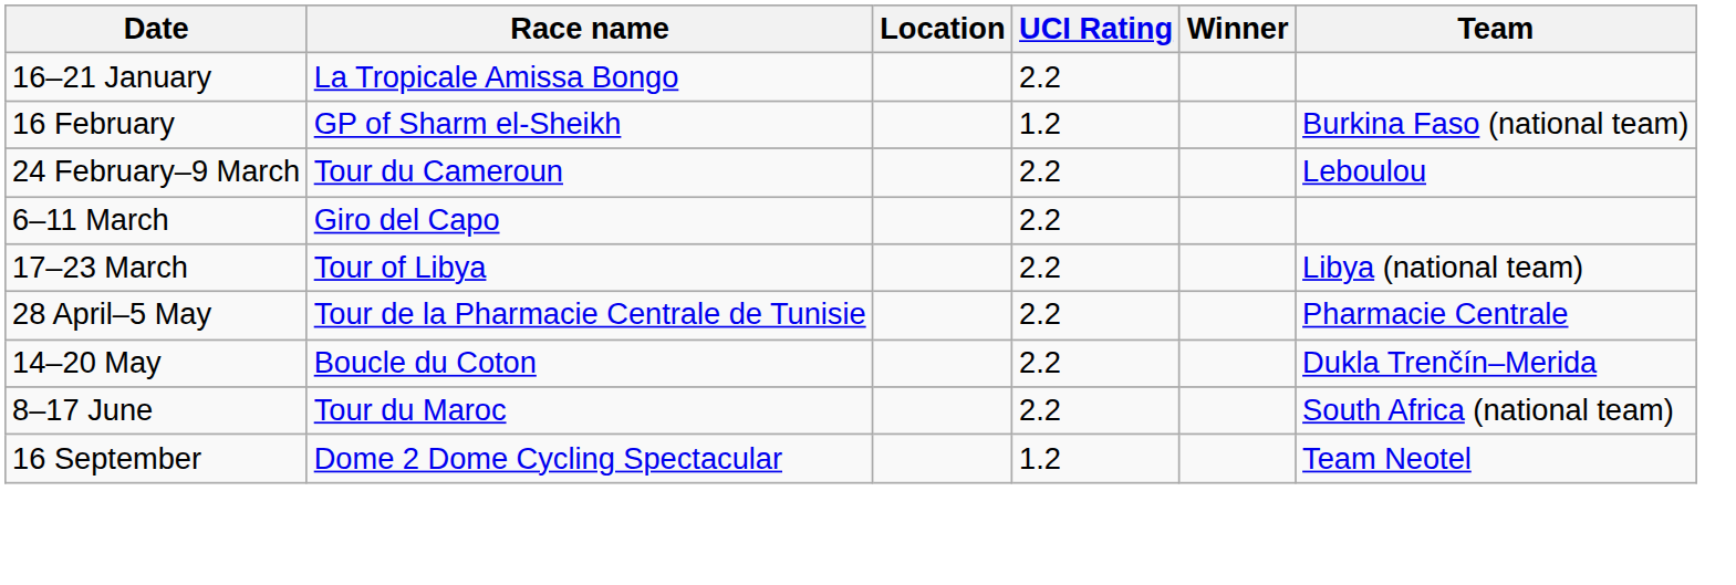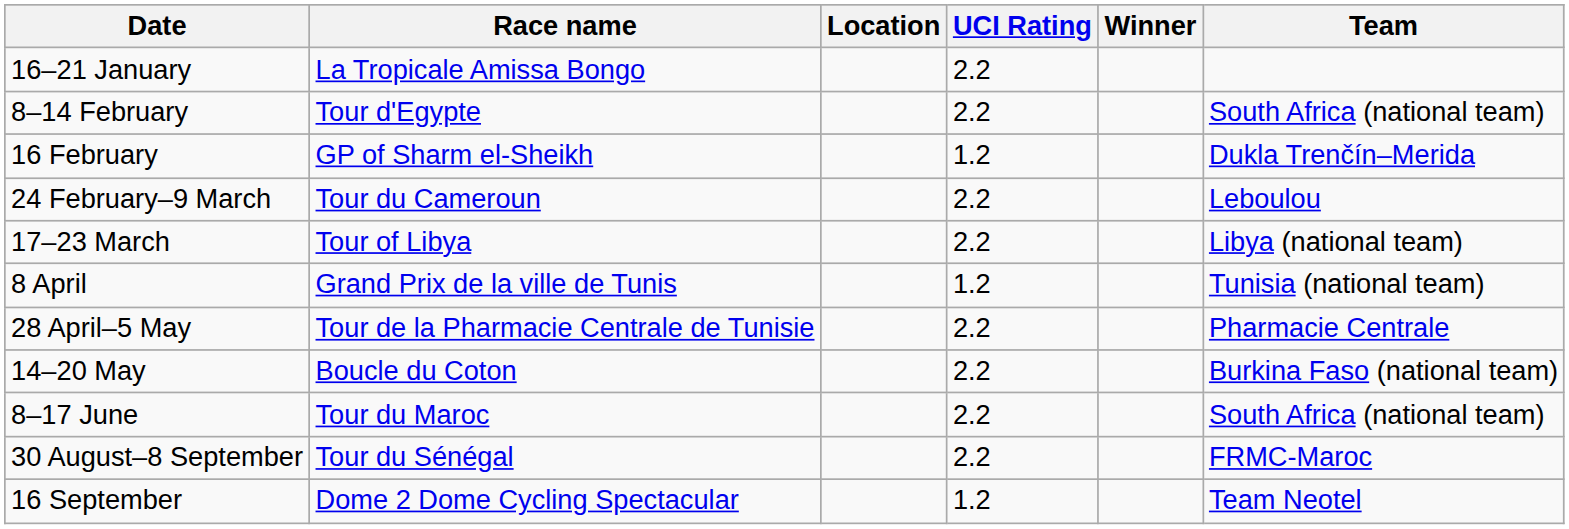 <table class="wikitable sortable">
 <tr>
 <th>Date</th>
 <th>Race name</th>
 <th>Location</th>
 <th><a href='#'>UCI Rating</a></th>
 <th>Winner</th>
 <th>Team</th>
 </tr>
 <tr>
 <td>16–21 January</td>
 <td><a href='#'>La Tropicale Amissa Bongo</a></td>
 <td></td>
 <td>2.2</td>
 <td></td>
 <td></td>
 </tr>
 <tr>
+<td>8–14 February</td>
+<td><a href='#'>Tour d'Egypte</a></td>
+<td></td>
+<td>2.2</td>
+<td></td>
+<td><a href='#'>South Africa</a> (national team)</td>
+</tr>
+<tr>
 <td>16 February</td>
 <td><a href='#'>GP of Sharm el-Sheikh</a></td>
 <td></td>
 <td>1.2</td>
 <td></td>
-<td><a href='#'>Burkina Faso</a> (national team)</td>
+<td><a href='#'>Dukla Trenčín–Merida</a></td>
 </tr>
 <tr>
 <td>24 February–9 March</td>
 <td><a href='#'>Tour du Cameroun</a></td>
 <td></td>
 <td>2.2</td>
 <td></td>
 <td><a href='#'>Leboulou</a></td>
 </tr>
 <tr>
-<td>6–11 March</td>
-<td><a href='#'>Giro del Capo</a></td>
-<td></td>
-<td>2.2</td>
-<td></td>
-<td></td>
-</tr>
-<tr>
 <td>17–23 March</td>
 <td><a href='#'>Tour of Libya</a></td>
 <td></td>
 <td>2.2</td>
 <td></td>
 <td><a href='#'>Libya</a> (national team)</td>
+</tr>
+<tr>
+<td>8 April</td>
+<td><a href='#'>Grand Prix de la ville de Tunis</a></td>
+<td></td>
+<td>1.2</td>
+<td></td>
+<td><a href='#'>Tunisia</a> (national team)</td>
 </tr>
 <tr>
 <td>28 April–5 May</td>
 <td><a href='#'>Tour de la Pharmacie Centrale de Tunisie</a></td>
 <td></td>
 <td>2.2</td>
 <td></td>
 <td><a href='#'>Pharmacie Centrale</a></td>
 </tr>
 <tr>
 <td>14–20 May</td>
 <td><a href='#'>Boucle du Coton</a></td>
 <td></td>
 <td>2.2</td>
 <td></td>
-<td><a href='#'>Dukla Trenčín–Merida</a></td>
+<td><a href='#'>Burkina Faso</a> (national team)</td>
 </tr>
 <tr>
 <td>8–17 June</td>
 <td><a href='#'>Tour du Maroc</a></td>
 <td></td>
 <td>2.2</td>
 <td></td>
 <td><a href='#'>South Africa</a> (national team)</td>
 </tr>
 <tr>
+<td>30 August–8 September</td>
+<td><a href='#'>Tour du Sénégal</a></td>
+<td></td>
+<td>2.2</td>
+<td></td>
+<td><a href='#'>FRMC-Maroc</a></td>
+</tr>
+<tr>
 <td>16 September</td>
 <td><a href='#'>Dome 2 Dome Cycling Spectacular</a></td>
 <td></td>
 <td>1.2</td>
 <td></td>
 <td><a href='#'>Team Neotel</a></td>
 </tr>
 </table>
